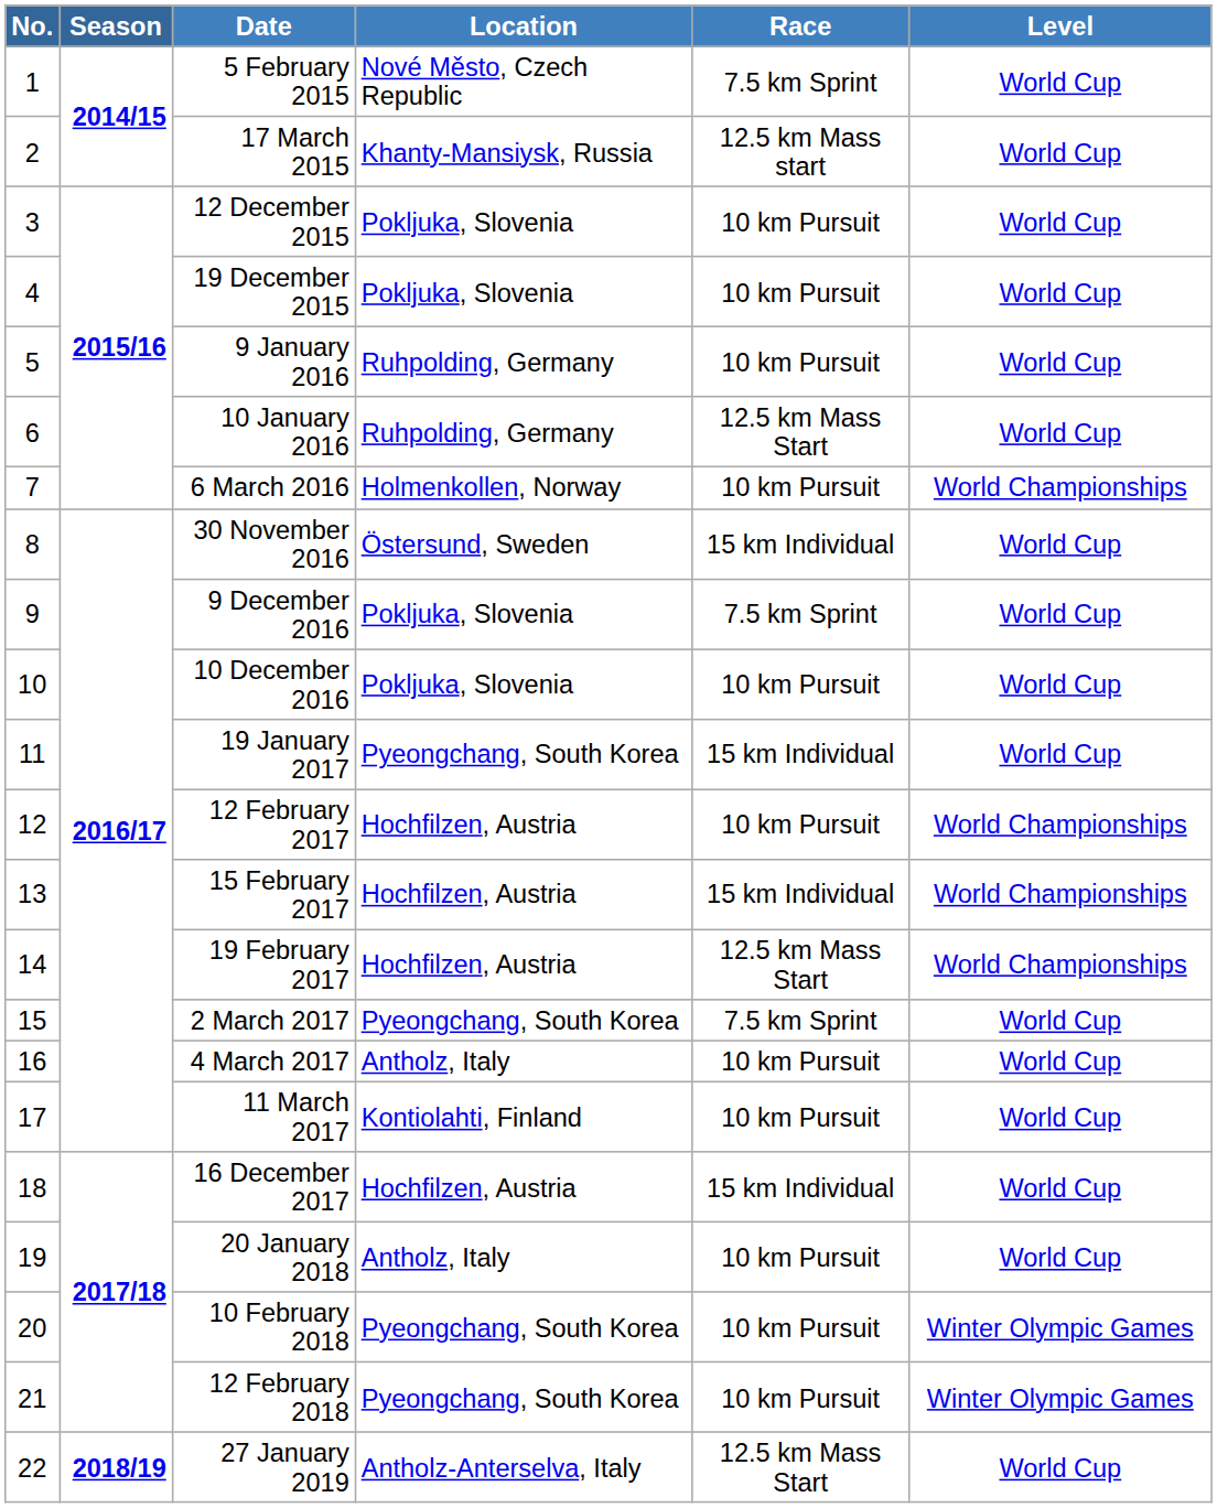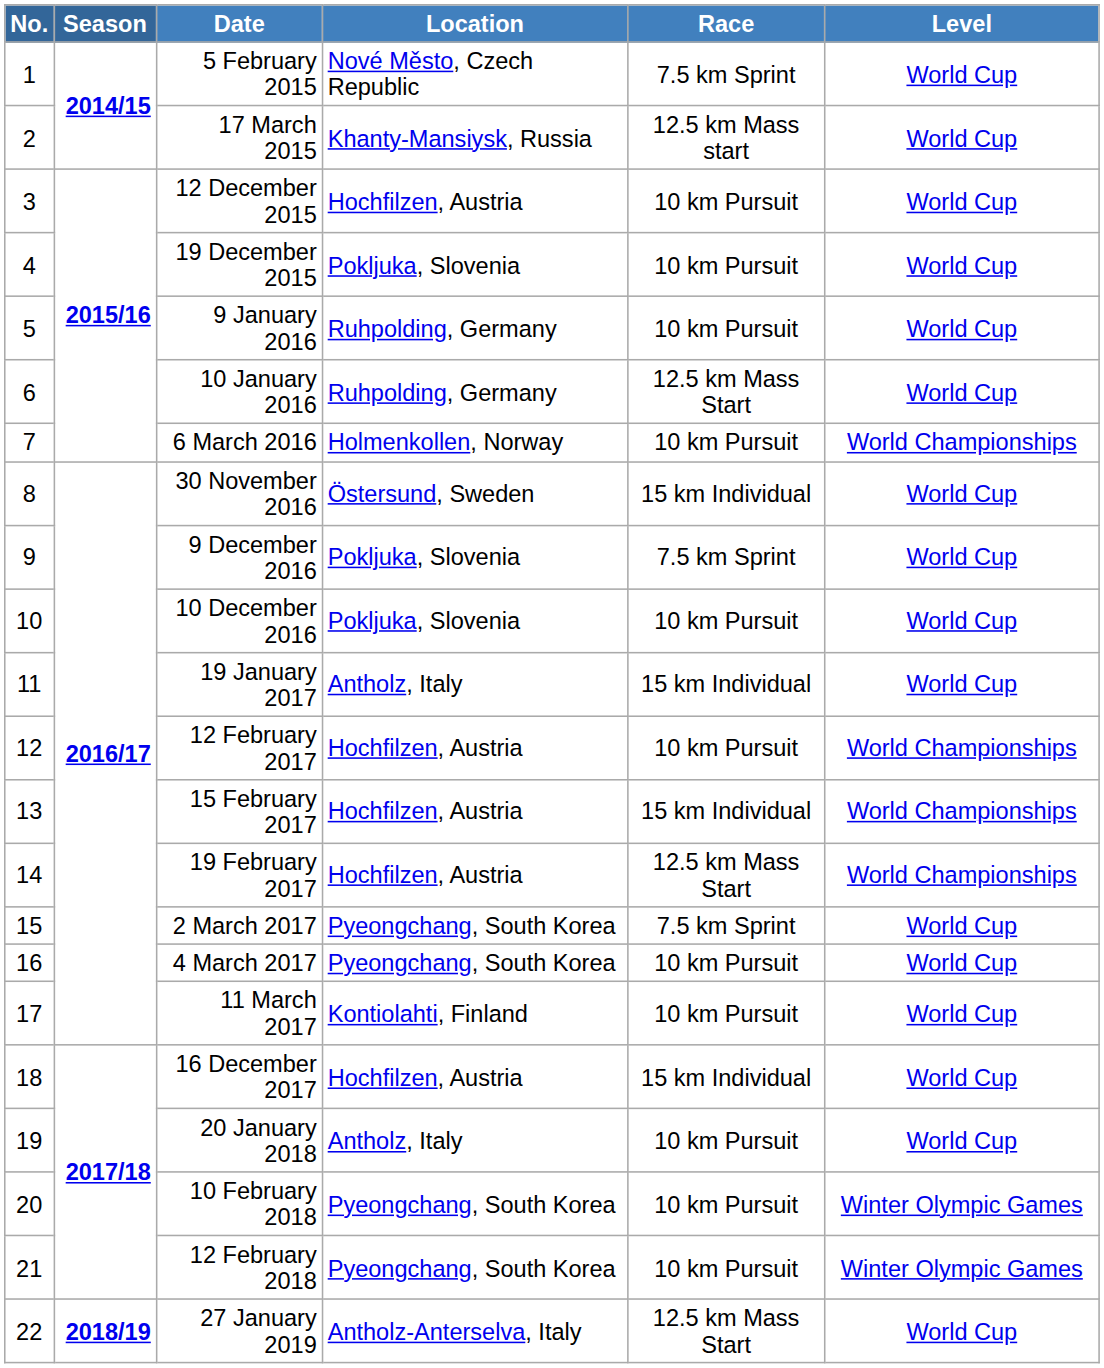 <table class="wikitable sortable" style="font-size:95%; text-align:center; border:grey solid 1px; border-collapse:collapse; background:#ffffff;">
 <tr style="background:#efefef;">
 <th style="background-color:#369; color:white;">No.</th>
 <th style="background-color:#369; color:white;">Season</th>
 <th style="background-color:#4180be; color:white; width:100px;">Date</th>
 <th style="background-color:#4180be; color:white; width:190px;">Location</th>
 <th style="background-color:#4180be; color:white; width:120px;">Race</th>
 <th style="background-color:#4180be; color:white; width:170px;">Level</th>
 </tr>
 <tr>
 <td>1</td>
 <td rowspan=2><strong> <a href='#'>2014/15</a></strong></td>
 <td align=right>5 February 2015</td>
 <td align=left> <a href='#'>Nové Město</a>, Czech Republic</td>
 <td>7.5 km Sprint</td>
 <td><a href='#'>World Cup</a></td>
 </tr>
 <tr>
 <td>2</td>
 <td align=right>17 March 2015</td>
 <td align=left> <a href='#'>Khanty-Mansiysk</a>, Russia</td>
 <td>12.5 km Mass start</td>
 <td><a href='#'>World Cup</a></td>
 </tr>
 <tr>
 <td>3</td>
 <td rowspan=5><strong> <a href='#'>2015/16</a></strong></td>
 <td align=right>12 December 2015</td>
-<td align=left> <a href='#'>Pokljuka</a>, Slovenia</td>
+<td align=left> <a href='#'>Hochfilzen</a>, Austria</td>
 <td>10 km Pursuit</td>
 <td><a href='#'>World Cup</a></td>
 </tr>
 <tr>
 <td>4</td>
 <td align=right>19 December 2015</td>
 <td align=left> <a href='#'>Pokljuka</a>, Slovenia</td>
 <td>10 km Pursuit</td>
 <td><a href='#'>World Cup</a></td>
 </tr>
 <tr>
 <td>5</td>
 <td align=right>9 January 2016</td>
 <td align=left> <a href='#'>Ruhpolding</a>, Germany</td>
 <td>10 km Pursuit</td>
 <td><a href='#'>World Cup</a></td>
 </tr>
 <tr>
 <td>6</td>
 <td align=right>10 January 2016</td>
 <td align=left> <a href='#'>Ruhpolding</a>, Germany</td>
 <td>12.5 km Mass Start</td>
 <td><a href='#'>World Cup</a></td>
 </tr>
 <tr>
 <td>7</td>
 <td align=right>6 March 2016</td>
 <td align=left> <a href='#'>Holmenkollen</a>, Norway</td>
 <td>10 km Pursuit</td>
 <td><a href='#'>World Championships</a></td>
 </tr>
 <tr>
 <td>8</td>
 <td rowspan=10><strong> <a href='#'>2016/17</a></strong></td>
 <td align=right>30 November 2016</td>
 <td align=left> <a href='#'>Östersund</a>, Sweden</td>
 <td>15 km Individual</td>
 <td><a href='#'>World Cup</a></td>
 </tr>
 <tr>
 <td>9</td>
 <td align=right>9 December 2016</td>
 <td align=left> <a href='#'>Pokljuka</a>, Slovenia</td>
 <td>7.5 km Sprint</td>
 <td><a href='#'>World Cup</a></td>
 </tr>
 <tr>
 <td>10</td>
 <td align=right>10 December 2016</td>
 <td align=left> <a href='#'>Pokljuka</a>, Slovenia</td>
 <td>10 km Pursuit</td>
 <td><a href='#'>World Cup</a></td>
 </tr>
 <tr>
 <td>11</td>
 <td align=right>19 January 2017</td>
-<td align=left> <a href='#'>Pyeongchang</a>, South Korea</td>
+<td align=left> <a href='#'>Antholz</a>, Italy</td>
 <td>15 km Individual</td>
 <td><a href='#'>World Cup</a></td>
 </tr>
 <tr>
 <td>12</td>
 <td align=right>12 February 2017</td>
 <td align=left> <a href='#'>Hochfilzen</a>, Austria</td>
 <td>10 km Pursuit</td>
 <td><a href='#'>World Championships</a></td>
 </tr>
 <tr>
 <td>13</td>
 <td align=right>15 February 2017</td>
 <td align=left> <a href='#'>Hochfilzen</a>, Austria</td>
 <td>15 km Individual</td>
 <td><a href='#'>World Championships</a></td>
 </tr>
 <tr>
 <td>14</td>
 <td align=right>19 February 2017</td>
 <td align=left> <a href='#'>Hochfilzen</a>, Austria</td>
 <td>12.5 km Mass Start</td>
 <td><a href='#'>World Championships</a></td>
 </tr>
 <tr>
 <td>15</td>
 <td align=right>2 March 2017</td>
 <td align=left> <a href='#'>Pyeongchang</a>, South Korea</td>
 <td>7.5 km Sprint</td>
 <td><a href='#'>World Cup</a></td>
 </tr>
 <tr>
 <td>16</td>
 <td align=right>4 March 2017</td>
-<td align=left> <a href='#'>Antholz</a>, Italy</td>
+<td align=left> <a href='#'>Pyeongchang</a>, South Korea</td>
 <td>10 km Pursuit</td>
 <td><a href='#'>World Cup</a></td>
 </tr>
 <tr>
 <td>17</td>
 <td align=right>11 March 2017</td>
 <td align=left> <a href='#'>Kontiolahti</a>, Finland</td>
 <td>10 km Pursuit</td>
 <td><a href='#'>World Cup</a></td>
 </tr>
 <tr>
 <td>18</td>
 <td rowspan=4><strong> <a href='#'>2017/18</a></strong></td>
 <td align=right>16 December 2017</td>
 <td align=left> <a href='#'>Hochfilzen</a>, Austria</td>
 <td>15 km Individual</td>
 <td><a href='#'>World Cup</a></td>
 </tr>
 <tr>
 <td>19</td>
 <td align=right>20 January 2018</td>
 <td align=left> <a href='#'>Antholz</a>, Italy</td>
 <td>10 km Pursuit</td>
 <td><a href='#'>World Cup</a></td>
 </tr>
 <tr>
 <td>20</td>
 <td align=right>10 February 2018</td>
 <td align=left> <a href='#'>Pyeongchang</a>, South Korea</td>
 <td>10 km Pursuit</td>
 <td><a href='#'>Winter Olympic Games</a></td>
 </tr>
 <tr>
 <td>21</td>
 <td align=right>12 February 2018</td>
 <td align=left> <a href='#'>Pyeongchang</a>, South Korea</td>
 <td>10 km Pursuit</td>
 <td><a href='#'>Winter Olympic Games</a></td>
 </tr>
 <tr>
 <td>22</td>
 <td><strong> <a href='#'>2018/19</a></strong></td>
 <td align=right>27 January 2019</td>
 <td align=left> <a href='#'>Antholz-Anterselva</a>, Italy</td>
 <td>12.5 km Mass Start</td>
 <td><a href='#'>World Cup</a></td>
 </tr>
 </table>
